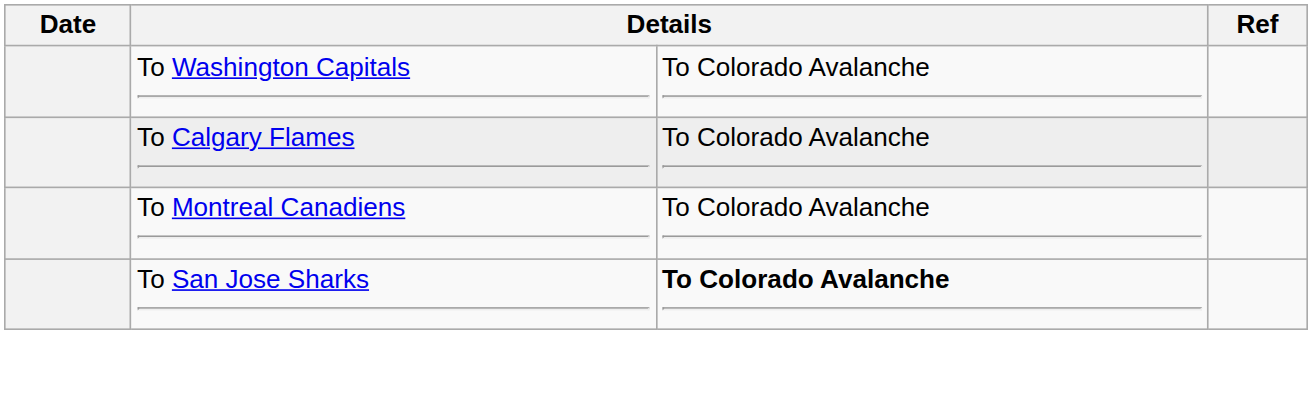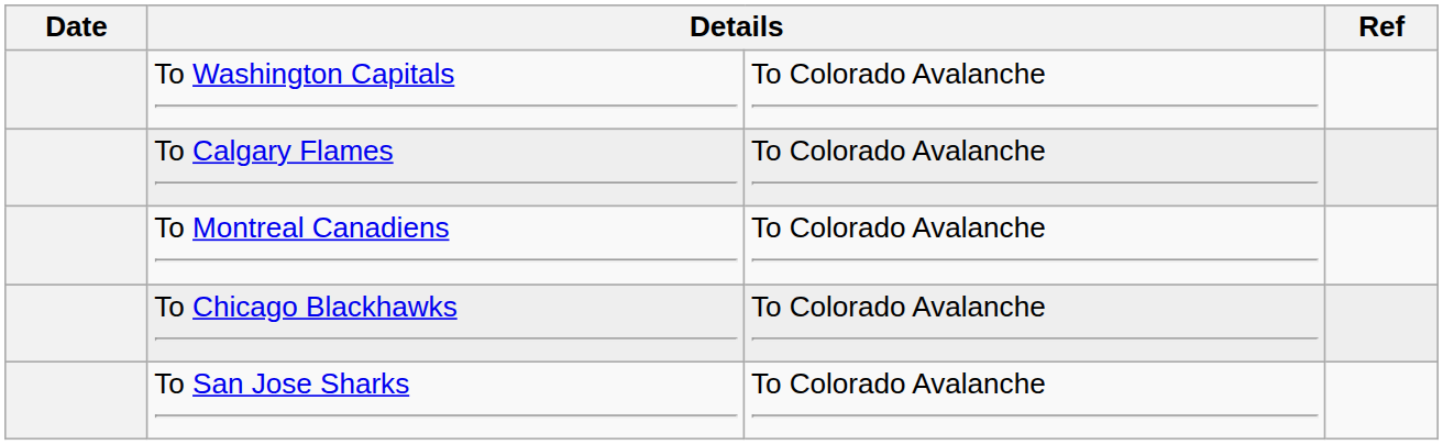 <table class="wikitable plainrowheaders" style="width: 50em;">
 <tr>
 <th scope="col">Date</th>
 <th scope="col" colspan="2">Details</th>
 <th scope="col">Ref</th>
 </tr>
 <tr>
 <th scope="row"></th>
 <td valign="top">To <a href='#'>Washington Capitals</a> <hr></td>
 <td valign="top">To Colorado Avalanche <hr></td>
 <td></td>
 </tr>
 <tr bgcolor="#eeeeee">
 <th scope="row"></th>
 <td valign="top">To <a href='#'>Calgary Flames</a> <hr></td>
 <td valign="top">To Colorado Avalanche <hr></td>
 <td></td>
 </tr>
 <tr>
 <th scope="row"></th>
 <td valign="top">To <a href='#'>Montreal Canadiens</a> <hr></td>
 <td valign="top">To Colorado Avalanche <hr></td>
 <td></td>
 </tr>
+<tr bgcolor="#eeeeee">
+<th scope="row"></th>
+<td valign="top">To <a href='#'>Chicago Blackhawks</a> <hr></td>
+<td valign="top">To Colorado Avalanche <hr></td>
+<td></td>
+</tr>
 <tr>
 <th scope="row"></th>
 <td valign="top">To <a href='#'>San Jose Sharks</a> <hr></td>
-<td valign="top"><strong>To Colorado Avalanche <hr></strong></td>
+<td valign="top">To Colorado Avalanche <hr></td>
 <td></td>
 </tr>
 </table>
